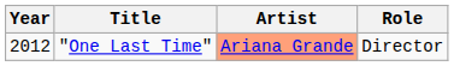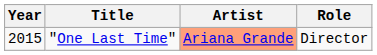 <table class="wikitable">
 <tr>
 <th>Year</th>
 <th>Title</th>
 <th>Artist</th>
 <th>Role</th>
 </tr>
 <tr>
-<td>2012</td>
+<td>2015</td>
 <td>"<a href='#'>One Last Time</a>"</td>
 <td style="background: lightsalmon;"><a href='#'>Ariana Grande</a></td>
 <td>Director</td>
 </tr>
 </table>
